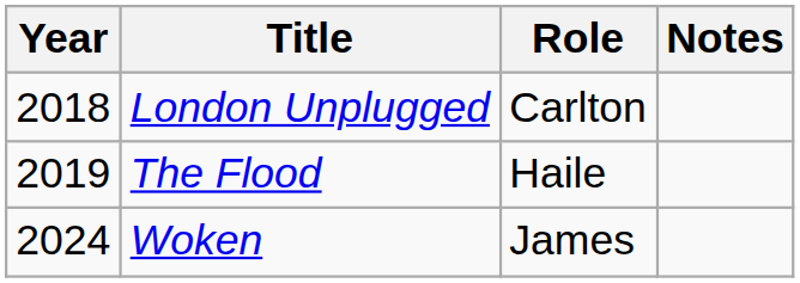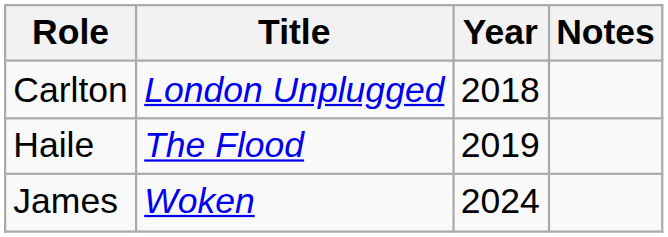 <table class="wikitable sortable">
 <tr>
+<th>Role</th>
+<th>Title</th>
 <th>Year</th>
-<th>Title</th>
-<th>Role</th>
 <th>Notes</th>
 </tr>
 <tr>
+<td>Carlton</td>
+<td><em><a href='#'>London Unplugged</a></em></td>
 <td>2018</td>
-<td><em><a href='#'>London Unplugged</a></em></td>
-<td>Carlton</td>
 <td></td>
 </tr>
 <tr>
+<td>Haile</td>
+<td><em><a href='#'>The Flood</a></em></td>
 <td>2019</td>
-<td><em><a href='#'>The Flood</a></em></td>
-<td>Haile</td>
 <td></td>
 </tr>
 <tr>
+<td>James</td>
+<td><em><a href='#'>Woken</a></em></td>
 <td>2024</td>
-<td><em><a href='#'>Woken</a></em></td>
-<td>James</td>
 <td></td>
 </tr>
 </table>
